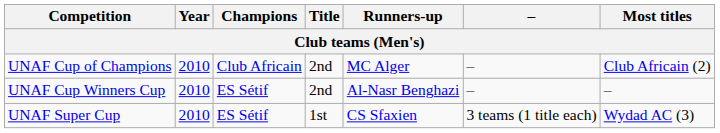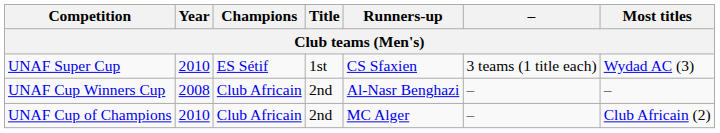 <table class="wikitable sortable">
 <tr>
 <th>Competition</th>
 <th>Year</th>
 <th>Champions</th>
 <th>Title</th>
 <th>Runners-up</th>
 <th>–</th>
 <th>Most titles</th>
 </tr>
 <tr>
 <th colspan="7">Club teams (Men's)</th>
 </tr>
 <tr>
+<td><a href='#'>UNAF Super Cup</a></td>
+<td><a href='#'>2010</a></td>
+<td> <a href='#'>ES Sétif</a></td>
+<td>1st</td>
+<td> <a href='#'>CS Sfaxien</a></td>
+<td>3 teams (1 title each)</td>
+<td> <a href='#'>Wydad AC</a> (3)</td>
+</tr>
+<tr>
+<td><a href='#'>UNAF Cup Winners Cup</a></td>
+<td><a href='#'>2008</a></td>
+<td> <a href='#'>Club Africain</a></td>
+<td>2nd</td>
+<td> <a href='#'>Al-Nasr Benghazi</a></td>
+<td>–</td>
+<td>–</td>
+</tr>
+<tr>
 <td><a href='#'>UNAF Cup of Champions</a></td>
 <td><a href='#'>2010</a></td>
 <td> <a href='#'>Club Africain</a></td>
 <td>2nd</td>
 <td> <a href='#'>MC Alger</a></td>
 <td>–</td>
 <td> <a href='#'>Club Africain</a> (2)</td>
 </tr>
-<tr>
-<td><a href='#'>UNAF Cup Winners Cup</a></td>
-<td><a href='#'>2010</a></td>
-<td> <a href='#'>ES Sétif</a></td>
-<td>2nd</td>
-<td> <a href='#'>Al-Nasr Benghazi</a></td>
-<td>–</td>
-<td>–</td>
-</tr>
-<tr>
-<td><a href='#'>UNAF Super Cup</a></td>
-<td><a href='#'>2010</a></td>
-<td> <a href='#'>ES Sétif</a></td>
-<td>1st</td>
-<td> <a href='#'>CS Sfaxien</a></td>
-<td>3 teams (1 title each)</td>
-<td> <a href='#'>Wydad AC</a> (3)</td>
-</tr>
 </table>
